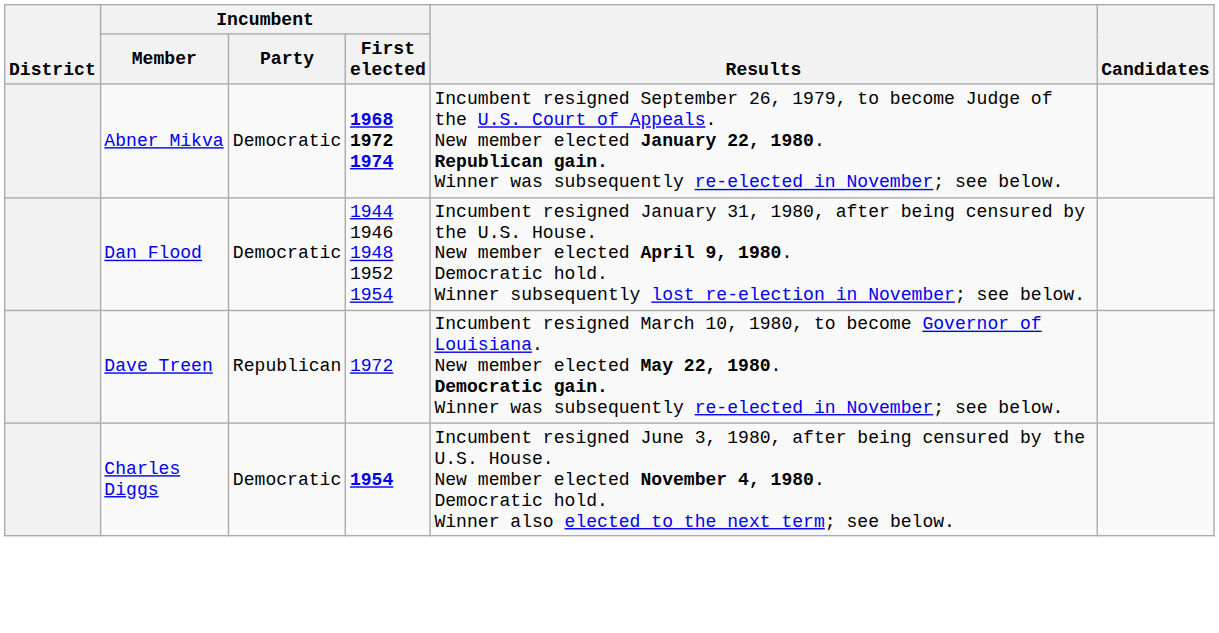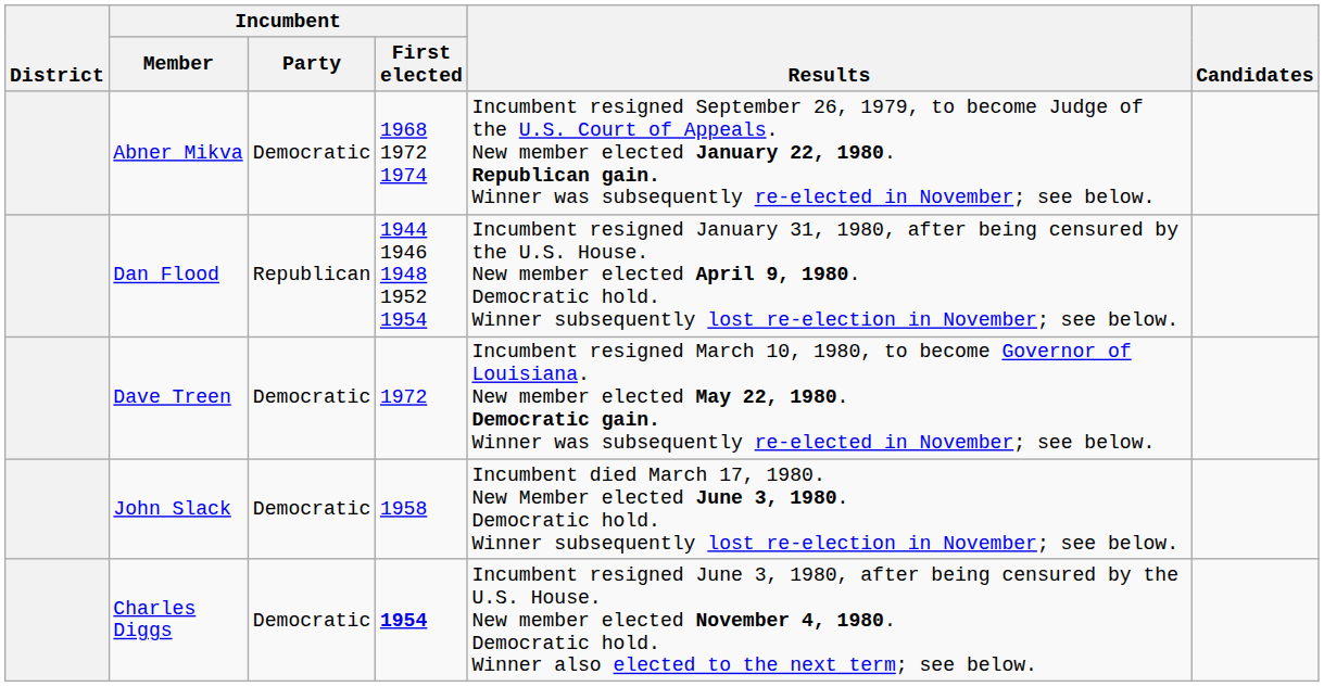 <table class=wikitable>
 <tr valign=bottom>
 <th rowspan=2>District</th>
 <th colspan=3>Incumbent</th>
 <th rowspan=2>Results</th>
 <th rowspan=2>Candidates</th>
 </tr>
 <tr>
 <th>Member</th>
 <th>Party</th>
 <th>First<br>elected</th>
 </tr>
 <tr>
 <th></th>
 <td><a href='#'>Abner Mikva</a></td>
 <td>Democratic</td>
-<td><strong><a href='#'>1968</a><br>1972 <br><a href='#'>1974</a></strong></td>
+<td><a href='#'>1968</a><br>1972 <br><a href='#'>1974</a></td>
 <td>Incumbent resigned September 26, 1979, to become Judge of the <a href='#'>U.S. Court of Appeals</a>.<br>New member elected <strong>January 22, 1980</strong>.<br><strong>Republican gain.</strong><br>Winner was subsequently <a href='#'>re-elected in November</a>; see below.</td>
 <td nowrap></td>
 </tr>
 <tr>
 <th></th>
 <td><a href='#'>Dan Flood</a></td>
-<td>Democratic</td>
+<td>Republican</td>
 <td><a href='#'>1944</a><br>1946 <br><a href='#'>1948</a><br>1952 <br><a href='#'>1954</a></td>
 <td>Incumbent resigned January 31, 1980, after being censured by the U.S. House.<br>New member elected <strong>April 9, 1980</strong>.<br>Democratic hold.<br>Winner subsequently <a href='#'>lost re-election in November</a>; see below.</td>
 <td nowrap></td>
 </tr>
 <tr>
 <th></th>
 <td><a href='#'>Dave Treen</a></td>
-<td>Republican</td>
+<td>Democratic</td>
 <td><a href='#'>1972</a></td>
 <td>Incumbent resigned March 10, 1980, to become <a href='#'>Governor of Louisiana</a>.<br>New member elected <strong>May 22, 1980</strong>.<br><strong>Democratic gain.</strong><br>Winner was subsequently <a href='#'>re-elected in November</a>; see below.</td>
+<td nowrap></td>
+</tr>
+<tr>
+<th></th>
+<td><a href='#'>John Slack</a></td>
+<td>Democratic</td>
+<td><a href='#'>1958</a></td>
+<td>Incumbent died March 17, 1980.<br>New Member elected <strong>June 3, 1980</strong>.<br>Democratic hold.<br>Winner subsequently <a href='#'>lost re-election in November</a>; see below.</td>
 <td nowrap></td>
 </tr>
 <tr>
 <th></th>
 <td><a href='#'>Charles Diggs</a></td>
 <td>Democratic</td>
 <td><strong><a href='#'>1954</a></strong></td>
 <td>Incumbent resigned June 3, 1980, after being censured by the U.S. House.<br>New member elected <strong>November 4, 1980</strong>.<br>Democratic hold.<br>Winner also <a href='#'>elected to the next term</a>; see below.</td>
 <td nowrap></td>
 </tr>
 </table>
